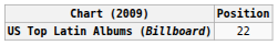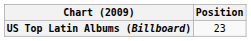 <table class="wikitable plainrowheaders" style="text-align:center">
 <tr>
 <th scope="col">Chart (2009)</th>
 <th scope="col">Position</th>
 </tr>
 <tr>
 <th scope="row">US Top Latin Albums (<em>Billboard</em>)</th>
-<td>22</td>
+<td>23</td>
 </tr>
 </table>
